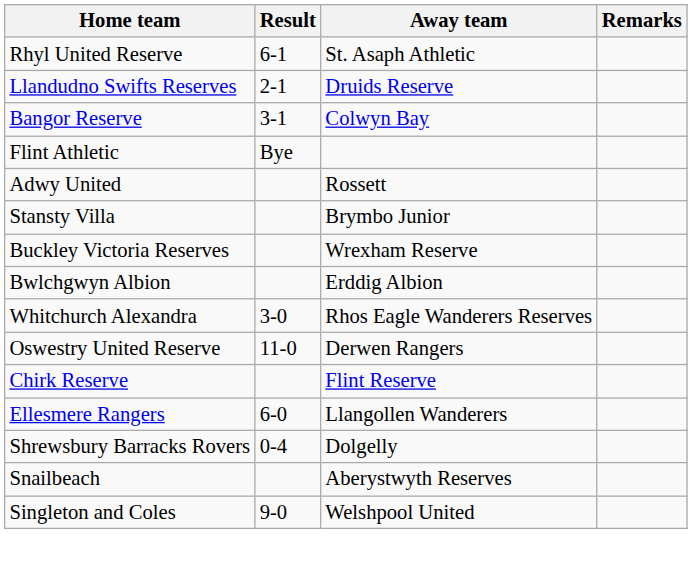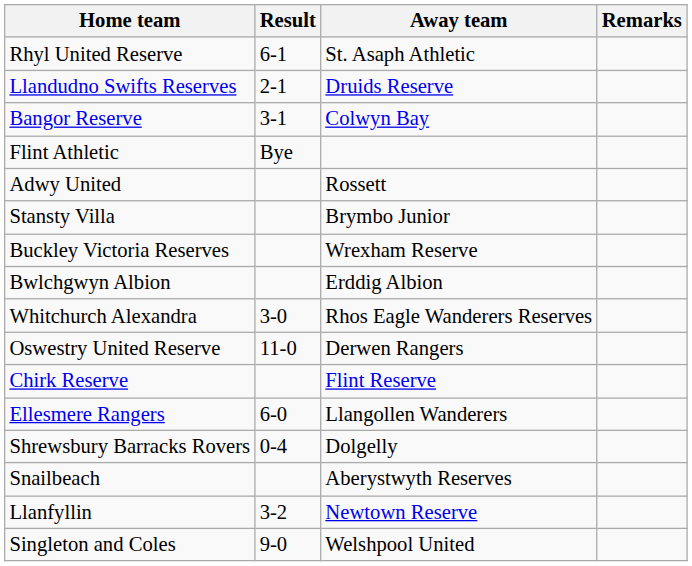 <table class="wikitable">
 <tr>
 <th>Home team</th>
 <th>Result</th>
 <th>Away team</th>
 <th>Remarks</th>
 </tr>
 <tr>
 <td>Rhyl United Reserve</td>
 <td>6-1</td>
 <td>St. Asaph Athletic</td>
 <td></td>
 </tr>
 <tr>
 <td><a href='#'>Llandudno Swifts Reserves</a></td>
 <td>2-1</td>
 <td><a href='#'>Druids Reserve</a></td>
 <td></td>
 </tr>
 <tr>
 <td><a href='#'>Bangor Reserve</a></td>
 <td>3-1</td>
 <td><a href='#'>Colwyn Bay</a></td>
 <td></td>
 </tr>
 <tr>
 <td>Flint Athletic</td>
 <td>Bye</td>
 <td></td>
 <td></td>
 </tr>
 <tr>
 <td>Adwy United</td>
 <td></td>
 <td>Rossett</td>
 <td></td>
 </tr>
 <tr>
 <td>Stansty Villa</td>
 <td></td>
 <td>Brymbo Junior</td>
 <td></td>
 </tr>
 <tr>
 <td>Buckley Victoria Reserves</td>
 <td></td>
 <td>Wrexham Reserve</td>
 <td></td>
 </tr>
 <tr>
 <td>Bwlchgwyn Albion</td>
 <td></td>
 <td>Erddig Albion</td>
 <td></td>
 </tr>
 <tr>
 <td> Whitchurch Alexandra</td>
 <td>3-0</td>
 <td>Rhos Eagle Wanderers Reserves</td>
 <td></td>
 </tr>
 <tr>
 <td> Oswestry United Reserve</td>
 <td>11-0</td>
 <td> Derwen Rangers</td>
 <td></td>
 </tr>
 <tr>
 <td><a href='#'>Chirk Reserve</a></td>
 <td></td>
 <td><a href='#'>Flint Reserve</a></td>
 <td></td>
 </tr>
 <tr>
 <td> <a href='#'>Ellesmere Rangers</a></td>
 <td>6-0</td>
 <td>Llangollen Wanderers</td>
 <td></td>
 </tr>
 <tr>
 <td> Shrewsbury Barracks Rovers</td>
 <td>0-4</td>
 <td>Dolgelly</td>
 <td></td>
 </tr>
 <tr>
 <td> Snailbeach</td>
 <td></td>
 <td>Aberystwyth Reserves</td>
 <td></td>
 </tr>
 <tr>
+<td>Llanfyllin</td>
+<td>3-2</td>
+<td><a href='#'>Newtown Reserve</a></td>
+<td></td>
+</tr>
+<tr>
 <td> Singleton and Coles</td>
 <td>9-0</td>
 <td>Welshpool United</td>
 <td></td>
 </tr>
 </table>
